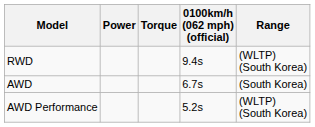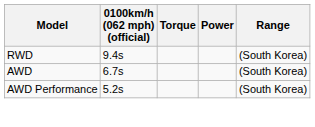 <table class="wikitable collapsible" style="text-align:left; font-size:90%;">
 <tr>
 <th>Model</th>
+<th>0100km/h<br>(062 mph)<br>(official)</th>
+<th>Torque</th>
 <th>Power</th>
-<th>Torque</th>
-<th>0100km/h<br>(062 mph)<br>(official)</th>
 <th>Range</th>
 </tr>
 <tr>
 <td>RWD</td>
+<td>9.4s</td>
 <td></td>
 <td></td>
-<td>9.4s</td>
-<td> (WLTP)<br> (South Korea)</td>
+<td> (South Korea)</td>
 </tr>
 <tr>
 <td>AWD</td>
+<td>6.7s</td>
 <td></td>
 <td></td>
-<td>6.7s</td>
 <td> (South Korea)</td>
 </tr>
 <tr>
 <td>AWD Performance</td>
+<td>5.2s</td>
 <td></td>
 <td></td>
-<td>5.2s</td>
-<td> (WLTP)<br> (South Korea)</td>
+<td> (South Korea)</td>
 </tr>
 </table>
